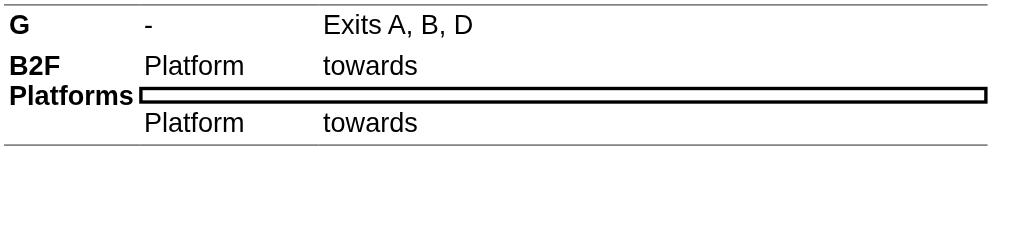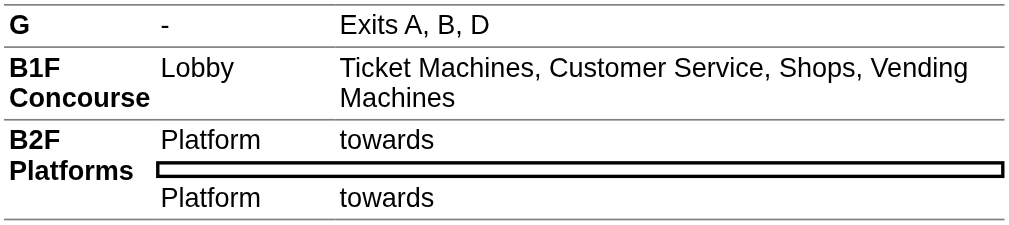 <table table border=0 cellspacing=0 cellpadding=3>
 <tr>
 <td style="border-top:solid 1px gray;" width=50 valign=top><strong>G</strong></td>
 <td style="border-top:solid 1px gray;" width=100 valign=top>-</td>
 <td style="border-top:solid 1px gray;" width=390 valign=top>Exits A, B, D</td>
+</tr>
+<tr>
+<td style="border-bottom:solid 1px gray; border-top:solid 1px gray;" valign=top width=50><strong>B1F<br>Concourse</strong></td>
+<td style="border-bottom:solid 1px gray; border-top:solid 1px gray;" valign=top width=100>Lobby</td>
+<td style="border-bottom:solid 1px gray; border-top:solid 1px gray;" valign=top width=390>Ticket Machines, Customer Service, Shops, Vending Machines</td>
 </tr>
 <tr>
 <td style="border-bottom:solid 1px gray;" rowspan=4 valign=top><strong>B2F<br>Platforms</strong></td>
 <td>Platform</td>
 <td>  towards  </td>
 </tr>
 <tr>
 <td style="border-right:solid 2px black;border-left:solid 2px black;border-top:solid 2px black;border-bottom:solid 2px black;text-align:center;" colspan=2></td>
 </tr>
 <tr>
 <td style="border-bottom:solid 1px gray;">Platform</td>
 <td style="border-bottom:solid 1px gray;">  towards   </td>
 </tr>
 </table>
